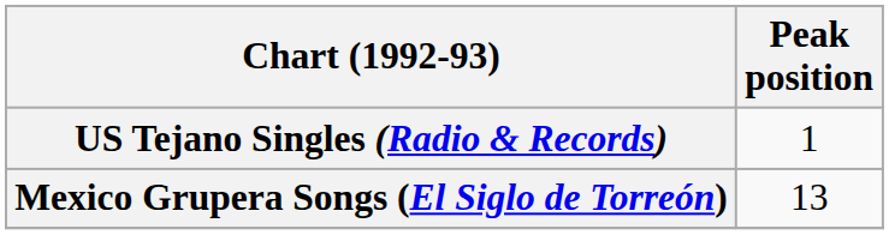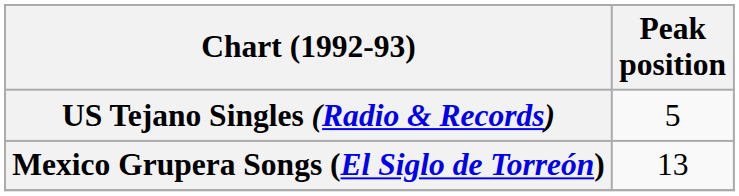 <table class="wikitable sortable plainrowheaders" style="text-align:center;">
 <tr>
 <th scope="col">Chart (1992-93)</th>
 <th scope="col">Peak<br>position</th>
 </tr>
 <tr>
 <th scope="row">US Tejano Singles <em>(<a href='#'>Radio & Records</a>)</em></th>
-<td>1</td>
+<td>5</td>
 </tr>
 <tr>
 <th scope="row">Mexico Grupera Songs (<em><a href='#'>El Siglo de Torreón</a></em>)</th>
 <td>13</td>
 </tr>
 <tr>
 </tr>
 </table>
